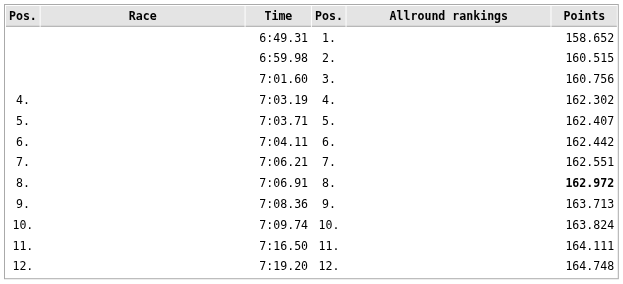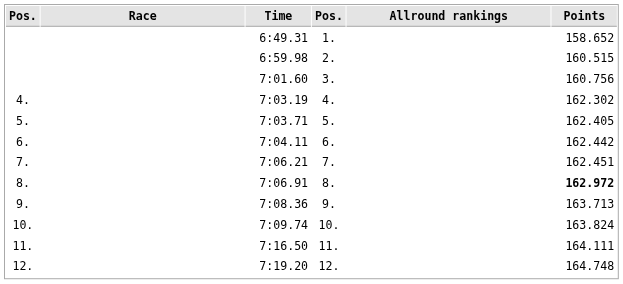 <table cellspacing="1" cellpadding="3" style="border:1px solid #AAAAAA;font-size:90%">
 <tr bgcolor="#E4E4E4">
 <th style="border-bottom:1px solid #AAAAAA" width=10>Pos.</th>
 <th style="border-bottom:1px solid #AAAAAA" width=200>Race</th>
 <th style="border-bottom:1px solid #AAAAAA" width=60>Time</th>
 <th style="border-bottom:1px solid #AAAAAA" width=10>Pos.</th>
 <th style="border-bottom:1px solid #AAAAAA" width=200>Allround rankings</th>
 <th style="border-bottom:1px solid #AAAAAA" width=60>Points</th>
 </tr>
 <tr>
 <td align="center"></td>
 <td></td>
 <td align="right">6:49.31</td>
 <td align="center">1.</td>
 <td></td>
 <td align="right">158.652</td>
 </tr>
 <tr>
 <td align="center"></td>
 <td></td>
 <td align="right">6:59.98</td>
 <td align="center">2.</td>
 <td></td>
 <td align="right">160.515</td>
 </tr>
 <tr>
 <td align="center"></td>
 <td></td>
 <td align="right">7:01.60</td>
 <td align="center">3.</td>
 <td></td>
 <td align="right">160.756</td>
 </tr>
 <tr>
 <td align="center">4.</td>
 <td></td>
 <td align="right">7:03.19</td>
 <td align="center">4.</td>
 <td></td>
 <td align="right">162.302</td>
 </tr>
 <tr>
 <td align="center">5.</td>
 <td></td>
 <td align="right">7:03.71</td>
 <td align="center">5.</td>
 <td></td>
-<td align="right">162.407</td>
+<td align="right">162.405</td>
 </tr>
 <tr>
 <td align="center">6.</td>
 <td></td>
 <td align="right">7:04.11</td>
 <td align="center">6.</td>
 <td></td>
 <td align="right">162.442</td>
 </tr>
 <tr>
 <td align="center">7.</td>
 <td></td>
 <td align="right">7:06.21</td>
 <td align="center">7.</td>
 <td></td>
-<td align="right">162.551</td>
+<td align="right">162.451</td>
 </tr>
 <tr>
 <td align="center">8.</td>
 <td></td>
 <td align="right">7:06.91</td>
 <td align="center">8.</td>
 <td></td>
 <td align="right"><strong>162.972</strong></td>
 </tr>
 <tr>
 <td align="center">9.</td>
 <td></td>
 <td align="right">7:08.36</td>
 <td align="center">9.</td>
 <td></td>
 <td align="right">163.713</td>
 </tr>
 <tr>
 <td align="center">10.</td>
 <td></td>
 <td align="right">7:09.74</td>
 <td align="center">10.</td>
 <td></td>
 <td align="right">163.824</td>
 </tr>
 <tr>
 <td align="center">11.</td>
 <td></td>
 <td align="right">7:16.50</td>
 <td align="center">11.</td>
 <td></td>
 <td align="right">164.111</td>
 </tr>
 <tr>
 <td align="center">12.</td>
 <td></td>
 <td align="right">7:19.20</td>
 <td align="center">12.</td>
 <td></td>
 <td align="right">164.748</td>
 </tr>
 <tr>
 </tr>
 </table>
